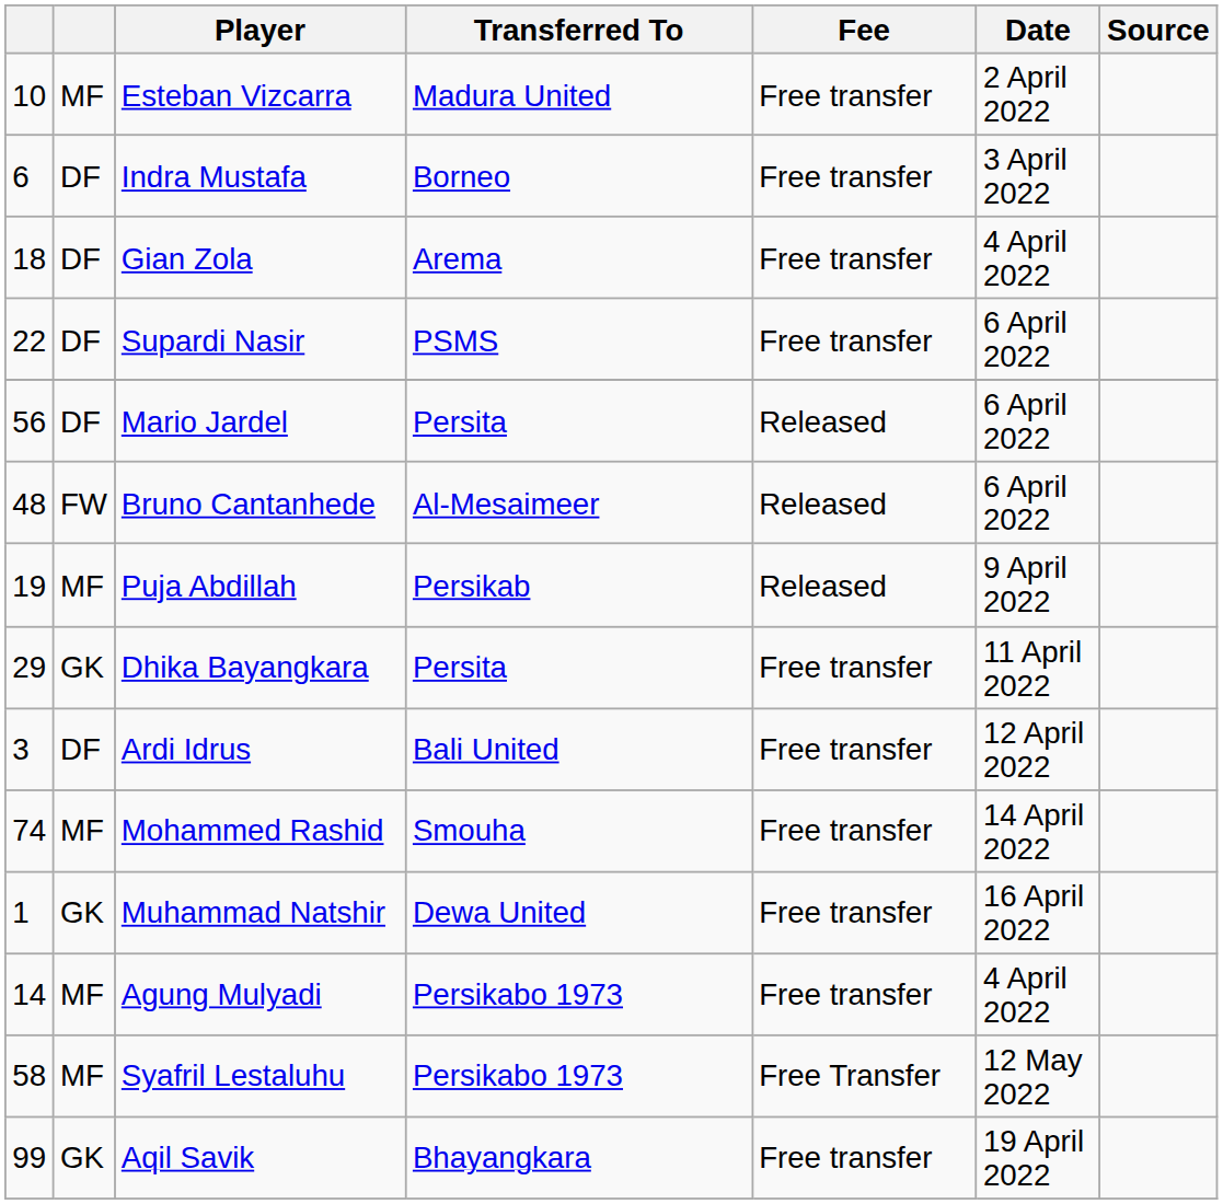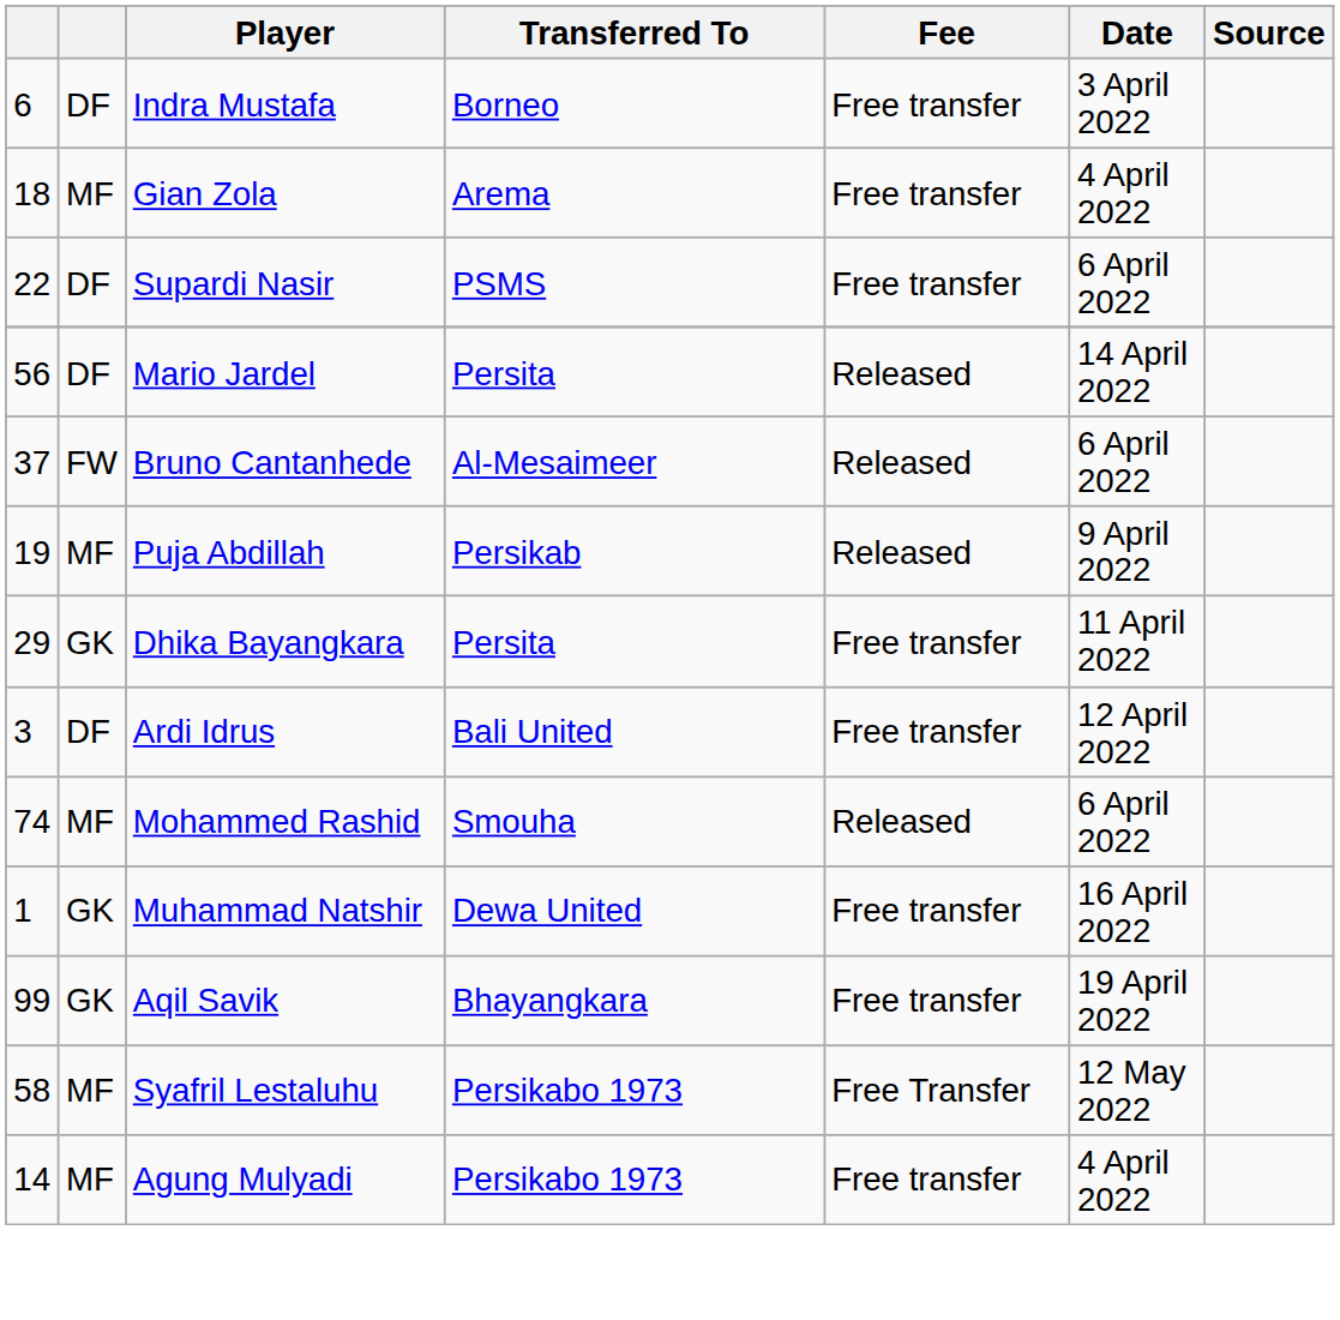 <table class="wikitable plainrowheaders sortable" style="font-size:95%">
 <tr>
 <th></th>
 <th></th>
 <th scope="col" style="width:200px;"><strong>Player</strong></th>
 <th scope="col" style="width:250px;"><strong>Transferred To</strong></th>
 <th scope="col" style="width:150px;"><strong>Fee</strong></th>
 <th scope="col" style="width:78px;"><strong>Date</strong></th>
 <th><strong>Source</strong></th>
-</tr>
-<tr>
-<td>10</td>
-<td>MF</td>
-<td> <a href='#'>Esteban Vizcarra</a></td>
-<td> <a href='#'>Madura United</a></td>
-<td>Free transfer</td>
-<td>2 April 2022</td>
-<td align=center></td>
 </tr>
 <tr>
 <td>6</td>
 <td>DF</td>
 <td> <a href='#'>Indra Mustafa</a></td>
 <td> <a href='#'>Borneo</a></td>
 <td>Free transfer</td>
 <td>3 April 2022</td>
 <td align=center></td>
 </tr>
 <tr>
 <td>18</td>
-<td>DF</td>
+<td>MF</td>
 <td> <a href='#'>Gian Zola</a></td>
 <td> <a href='#'>Arema</a></td>
 <td>Free transfer</td>
 <td>4 April 2022</td>
 <td align=center></td>
 </tr>
 <tr>
 <td>22</td>
 <td>DF</td>
 <td> <a href='#'>Supardi Nasir</a></td>
 <td> <a href='#'>PSMS</a></td>
 <td>Free transfer</td>
 <td>6 April 2022</td>
 <td align=center></td>
 </tr>
 <tr>
 </tr>
 <tr>
 <td>56</td>
 <td>DF</td>
 <td> <a href='#'>Mario Jardel</a></td>
 <td> <a href='#'>Persita</a></td>
 <td>Released</td>
-<td>6 April 2022</td>
+<td>14 April 2022</td>
 <td align=center></td>
 </tr>
 <tr>
-<td>48</td>
+<td>37</td>
 <td>FW</td>
 <td> <a href='#'>Bruno Cantanhede</a></td>
 <td> <a href='#'>Al-Mesaimeer</a></td>
 <td>Released</td>
 <td>6 April 2022</td>
 <td align=center></td>
 </tr>
 <tr>
 <td>19</td>
 <td>MF</td>
 <td> <a href='#'>Puja Abdillah</a></td>
 <td> <a href='#'>Persikab</a></td>
 <td>Released</td>
 <td>9 April 2022</td>
 <td align=center></td>
 </tr>
 <tr>
 <td>29</td>
 <td>GK</td>
 <td> <a href='#'>Dhika Bayangkara</a></td>
 <td> <a href='#'>Persita</a></td>
 <td>Free transfer</td>
 <td>11 April 2022</td>
 <td align=center></td>
 </tr>
 <tr>
 <td>3</td>
 <td>DF</td>
 <td> <a href='#'>Ardi Idrus</a></td>
 <td> <a href='#'>Bali United</a></td>
 <td>Free transfer</td>
 <td>12 April 2022</td>
 <td align=center></td>
 </tr>
 <tr>
 <td>74</td>
 <td>MF</td>
 <td> <a href='#'>Mohammed Rashid</a></td>
 <td> <a href='#'>Smouha</a></td>
-<td>Free transfer</td>
-<td>14 April 2022</td>
+<td>Released</td>
+<td>6 April 2022</td>
 <td align=center></td>
 </tr>
 <tr>
 <td>1</td>
 <td>GK</td>
 <td> <a href='#'>Muhammad Natshir</a></td>
 <td> <a href='#'>Dewa United</a></td>
 <td>Free transfer</td>
 <td>16 April 2022</td>
 <td align=center></td>
 </tr>
 <tr>
-<td>14</td>
-<td>MF</td>
-<td> <a href='#'>Agung Mulyadi</a></td>
-<td> <a href='#'>Persikabo 1973</a></td>
+<td>99</td>
+<td>GK</td>
+<td> <a href='#'>Aqil Savik</a></td>
+<td> <a href='#'>Bhayangkara</a></td>
 <td>Free transfer</td>
-<td>4 April 2022</td>
+<td>19 April 2022</td>
 <td align=center></td>
 </tr>
 <tr>
 <td>58</td>
 <td>MF</td>
 <td> <a href='#'>Syafril Lestaluhu</a></td>
 <td> <a href='#'>Persikabo 1973</a></td>
 <td>Free Transfer</td>
 <td>12 May 2022</td>
 <td align=center></td>
 </tr>
 <tr>
-<td>99</td>
-<td>GK</td>
-<td> <a href='#'>Aqil Savik</a></td>
-<td> <a href='#'>Bhayangkara</a></td>
+<td>14</td>
+<td>MF</td>
+<td> <a href='#'>Agung Mulyadi</a></td>
+<td> <a href='#'>Persikabo 1973</a></td>
 <td>Free transfer</td>
-<td>19 April 2022</td>
+<td>4 April 2022</td>
 <td align=center></td>
 </tr>
 </table>
